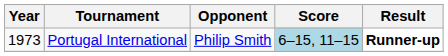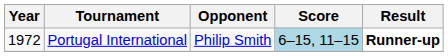 <table class="sortable wikitable" style="font-size: 90%;">
 <tr>
 <th>Year</th>
 <th>Tournament</th>
 <th>Opponent</th>
 <th>Score</th>
 <th>Result</th>
 </tr>
 <tr>
-<td align="center">1973</td>
+<td align="center">1972</td>
 <td align="left"><a href='#'>Portugal International</a></td>
 <td align="left"> <a href='#'>Philip Smith</a></td>
 <td align="left" style="background: lightblue;">6–15, 11–15</td>
 <td style="text-align:left; background: white"> <strong>Runner-up</strong></td>
 </tr>
 <tr>
 </tr>
 </table>
